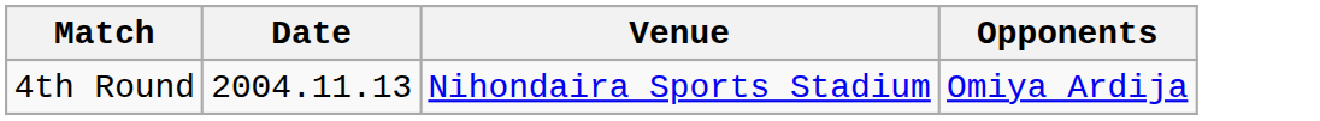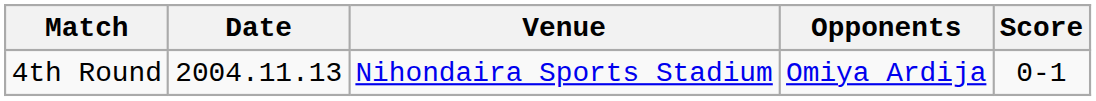 <table class="wikitable" style="text-align:center;">
 <tr>
 <th>Match</th>
 <th>Date</th>
 <th>Venue</th>
 <th>Opponents</th>
+<th>Score</th>
 </tr>
 <tr>
 <td>4th Round</td>
 <td>2004.11.13</td>
 <td><a href='#'>Nihondaira Sports Stadium</a></td>
 <td><a href='#'>Omiya Ardija</a></td>
+<td>0-1</td>
 </tr>
 </table>
